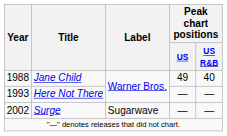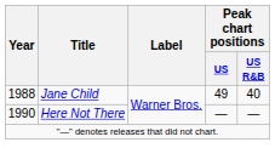 <table class="wikitable">
 <tr>
 <th scope="col" rowspan="2">Year</th>
 <th scope="col" rowspan="2">Title</th>
 <th scope="col" rowspan="2">Label</th>
 <th scope="col" colspan="2">Peak chart positions</th>
 </tr>
 <tr>
 <th style="width:35px;"><small><a href='#'>US</a></small><br></th>
 <th style="width:35px;"><small><a href='#'>US R&B</a></small><br></th>
 </tr>
 <tr>
 <td>1988</td>
 <td><em><a href='#'>Jane Child</a></em></td>
 <td rowspan="2"><a href='#'>Warner Bros.</a></td>
 <td align="center">49</td>
 <td align="center">40</td>
 </tr>
 <tr>
-<td>1993</td>
+<td>1990</td>
 <td><em><a href='#'>Here Not There</a></em></td>
-<td align="center">—</td>
-<td align="center">—</td>
-</tr>
-<tr>
-<td>2002</td>
-<td><em><a href='#'>Surge</a></em></td>
-<td>Sugarwave</td>
 <td align="center">—</td>
 <td align="center">—</td>
 </tr>
 <tr>
 <td colspan="5" style="text-align:center; font-size:9pt;">"—" denotes releases that did not chart.</td>
 </tr>
 </table>
